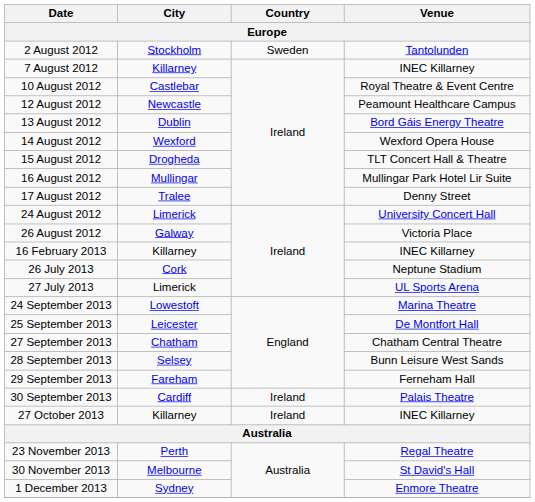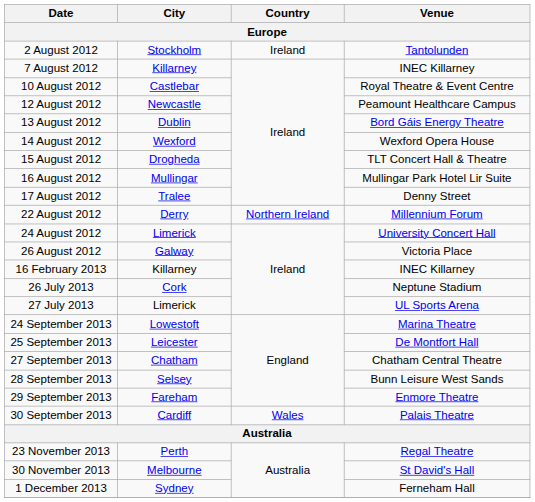 <table class="wikitable" style="text-align:center;">
 <tr>
 <th style="width:150px;">Date</th>
 <th style="width:150px;">City</th>
 <th style="width:150px;">Country</th>
 <th style="width:250px;">Venue</th>
 </tr>
 <tr>
 <th colspan="4">Europe</th>
 </tr>
 <tr>
 <td>2 August 2012</td>
 <td><a href='#'>Stockholm</a></td>
-<td>Sweden</td>
+<td>Ireland</td>
 <td><a href='#'>Tantolunden</a></td>
 </tr>
 <tr>
 <td>7 August 2012</td>
 <td><a href='#'>Killarney</a></td>
 <td rowspan="8">Ireland</td>
 <td>INEC Killarney</td>
 </tr>
 <tr>
 <td>10 August 2012</td>
 <td><a href='#'>Castlebar</a></td>
 <td>Royal Theatre & Event Centre</td>
 </tr>
 <tr>
 <td>12 August 2012</td>
 <td><a href='#'>Newcastle</a></td>
 <td>Peamount Healthcare Campus</td>
 </tr>
 <tr>
 <td>13 August 2012</td>
 <td><a href='#'>Dublin</a></td>
 <td><a href='#'>Bord Gáis Energy Theatre</a></td>
 </tr>
 <tr>
 <td>14 August 2012</td>
 <td><a href='#'>Wexford</a></td>
 <td>Wexford Opera House</td>
 </tr>
 <tr>
 <td>15 August 2012</td>
 <td><a href='#'>Drogheda</a></td>
 <td>TLT Concert Hall & Theatre</td>
 </tr>
 <tr>
 <td>16 August 2012</td>
 <td><a href='#'>Mullingar</a></td>
 <td>Mullingar Park Hotel Lir Suite</td>
 </tr>
 <tr>
 <td>17 August 2012</td>
 <td><a href='#'>Tralee</a></td>
 <td>Denny Street</td>
+</tr>
+<tr>
+<td>22 August 2012</td>
+<td><a href='#'>Derry</a></td>
+<td><a href='#'>Northern Ireland</a></td>
+<td><a href='#'>Millennium Forum</a></td>
 </tr>
 <tr>
 <td>24 August 2012</td>
 <td><a href='#'>Limerick</a></td>
 <td rowspan="5">Ireland</td>
 <td><a href='#'>University Concert Hall</a></td>
 </tr>
 <tr>
 <td>26 August 2012</td>
 <td><a href='#'>Galway</a></td>
 <td>Victoria Place</td>
 </tr>
 <tr>
 <td>16 February 2013</td>
 <td>Killarney</td>
 <td>INEC Killarney</td>
 </tr>
 <tr>
 <td>26 July 2013</td>
 <td><a href='#'>Cork</a></td>
 <td>Neptune Stadium</td>
 </tr>
 <tr>
 <td>27 July 2013</td>
 <td>Limerick</td>
 <td><a href='#'>UL Sports Arena</a></td>
 </tr>
 <tr>
 <td>24 September 2013</td>
 <td><a href='#'>Lowestoft</a></td>
 <td rowspan="5">England</td>
 <td><a href='#'>Marina Theatre</a></td>
 </tr>
 <tr>
 <td>25 September 2013</td>
 <td><a href='#'>Leicester</a></td>
 <td><a href='#'>De Montfort Hall</a></td>
 </tr>
 <tr>
 <td>27 September 2013</td>
 <td><a href='#'>Chatham</a></td>
 <td>Chatham Central Theatre</td>
 </tr>
 <tr>
 <td>28 September 2013</td>
 <td><a href='#'>Selsey</a></td>
 <td>Bunn Leisure West Sands</td>
 </tr>
 <tr>
 <td>29 September 2013</td>
 <td><a href='#'>Fareham</a></td>
-<td>Ferneham Hall</td>
+<td><a href='#'>Enmore Theatre</a></td>
 </tr>
 <tr>
 <td>30 September 2013</td>
 <td><a href='#'>Cardiff</a></td>
-<td>Ireland</td>
+<td><a href='#'>Wales</a></td>
 <td><a href='#'>Palais Theatre</a></td>
-</tr>
-<tr>
-<td>27 October 2013</td>
-<td>Killarney</td>
-<td>Ireland</td>
-<td>INEC Killarney</td>
 </tr>
 <tr>
 <th colspan="4">Australia</th>
 </tr>
 <tr>
 <td>23 November 2013</td>
 <td><a href='#'>Perth</a></td>
 <td rowspan="3">Australia</td>
 <td><a href='#'>Regal Theatre</a></td>
 </tr>
 <tr>
 <td>30 November 2013</td>
 <td><a href='#'>Melbourne</a></td>
 <td><a href='#'>St David's Hall</a></td>
 </tr>
 <tr>
 <td>1 December 2013</td>
 <td><a href='#'>Sydney</a></td>
-<td><a href='#'>Enmore Theatre</a></td>
+<td>Ferneham Hall</td>
 </tr>
 <tr>
 </tr>
 </table>
